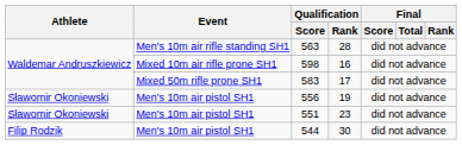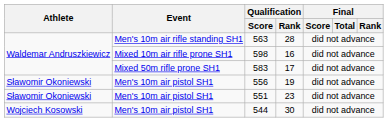 <table class=wikitable style="font-size:90%">
 <tr>
 <th rowspan="2">Athlete</th>
 <th rowspan="2">Event</th>
 <th colspan="2">Qualification</th>
 <th colspan="3">Final</th>
 </tr>
 <tr>
 <th>Score</th>
 <th>Rank</th>
 <th>Score</th>
 <th>Total</th>
 <th>Rank</th>
 </tr>
 <tr>
 <td rowspan="3"><a href='#'>Waldemar Andruszkiewicz</a></td>
 <td><a href='#'>Men's 10m air rifle standing SH1</a></td>
 <td align=center>563</td>
 <td align=center>28</td>
 <td align=center colspan="3">did not advance</td>
 </tr>
 <tr>
 <td><a href='#'>Mixed 10m air rifle prone SH1</a></td>
 <td align=center>598</td>
 <td align=center>16</td>
 <td align=center colspan="3">did not advance</td>
 </tr>
 <tr>
 <td><a href='#'>Mixed 50m rifle prone SH1</a></td>
 <td align=center>583</td>
 <td align=center>17</td>
 <td align=center colspan="3">did not advance</td>
 </tr>
 <tr>
 <td><a href='#'>Sławomir Okoniewski</a></td>
 <td><a href='#'>Men's 10m air pistol SH1</a></td>
 <td align=center>556</td>
 <td align=center>19</td>
 <td align=center colspan="3">did not advance</td>
 </tr>
 <tr>
 <td><a href='#'>Sławomir Okoniewski</a></td>
 <td><a href='#'>Men's 10m air pistol SH1</a></td>
 <td align=center>551</td>
 <td align=center>23</td>
 <td align=center colspan="3">did not advance</td>
 </tr>
 <tr>
-<td><a href='#'>Filip Rodzik</a></td>
+<td><a href='#'>Wojciech Kosowski</a></td>
 <td><a href='#'>Men's 10m air pistol SH1</a></td>
 <td align=center>544</td>
 <td align=center>30</td>
 <td align=center colspan="3">did not advance</td>
 </tr>
 </table>
